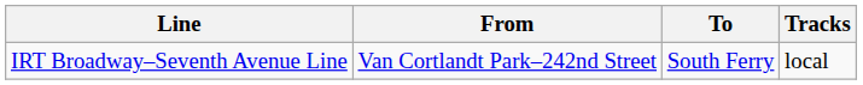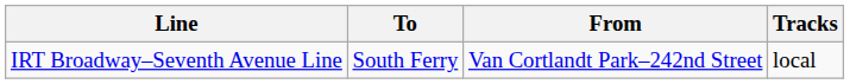 <table class="wikitable" style="font-size:95%">
 <tr>
 <th>Line</th>
+<th>To</th>
 <th>From</th>
-<th>To</th>
 <th>Tracks</th>
 </tr>
 <tr>
 <td><a href='#'>IRT Broadway–Seventh Avenue Line</a></td>
+<td><a href='#'>South Ferry</a></td>
 <td><a href='#'>Van Cortlandt Park–242nd Street</a></td>
-<td><a href='#'>South Ferry</a></td>
 <td>local</td>
 </tr>
 </table>
